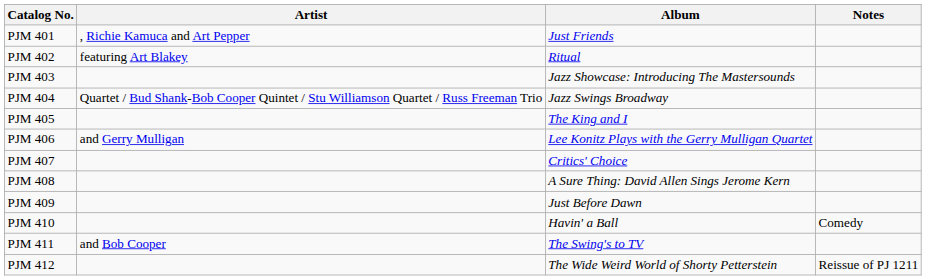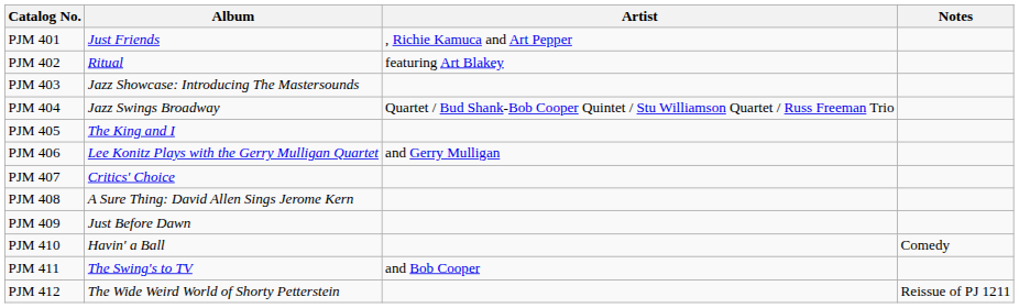 <table class="wikitable sortable">
 <tr>
 <th>Catalog No.</th>
+<th>Album</th>
 <th>Artist</th>
-<th>Album</th>
 <th>Notes</th>
 </tr>
 <tr>
 <td>PJM 401</td>
+<td><em><a href='#'>Just Friends</a></em></td>
 <td>, <a href='#'>Richie Kamuca</a> and <a href='#'>Art Pepper</a></td>
-<td><em><a href='#'>Just Friends</a></em></td>
 <td></td>
 </tr>
 <tr>
 <td>PJM 402</td>
+<td><em><a href='#'>Ritual</a></em></td>
 <td> featuring <a href='#'>Art Blakey</a></td>
-<td><em><a href='#'>Ritual</a></em></td>
 <td></td>
 </tr>
 <tr>
 <td>PJM 403</td>
+<td><em>Jazz Showcase: Introducing The Mastersounds</em></td>
 <td></td>
-<td><em>Jazz Showcase: Introducing The Mastersounds</em></td>
 <td></td>
 </tr>
 <tr>
 <td>PJM 404</td>
+<td><em>Jazz Swings Broadway</em></td>
 <td> Quartet / <a href='#'>Bud Shank</a>-<a href='#'>Bob Cooper</a> Quintet / <a href='#'>Stu Williamson</a> Quartet / <a href='#'>Russ Freeman</a> Trio</td>
-<td><em>Jazz Swings Broadway</em></td>
 <td></td>
 </tr>
 <tr>
 <td>PJM 405</td>
+<td><em><a href='#'>The King and I</a></em></td>
 <td></td>
-<td><em><a href='#'>The King and I</a></em></td>
 <td></td>
 </tr>
 <tr>
 <td>PJM 406</td>
+<td><em><a href='#'>Lee Konitz Plays with the Gerry Mulligan Quartet</a></em></td>
 <td> and <a href='#'>Gerry Mulligan</a></td>
-<td><em><a href='#'>Lee Konitz Plays with the Gerry Mulligan Quartet</a></em></td>
 <td></td>
 </tr>
 <tr>
 <td>PJM 407</td>
+<td><em><a href='#'>Critics' Choice</a></em></td>
 <td></td>
-<td><em><a href='#'>Critics' Choice</a></em></td>
 <td></td>
 </tr>
 <tr>
 <td>PJM 408</td>
+<td><em>A Sure Thing: David Allen Sings Jerome Kern</em></td>
 <td></td>
-<td><em>A Sure Thing: David Allen Sings Jerome Kern</em></td>
 <td></td>
 </tr>
 <tr>
 <td>PJM 409</td>
+<td><em>Just Before Dawn</em></td>
 <td></td>
-<td><em>Just Before Dawn</em></td>
 <td></td>
 </tr>
 <tr>
 <td>PJM 410</td>
+<td><em>Havin' a Ball</em></td>
 <td></td>
-<td><em>Havin' a Ball</em></td>
 <td>Comedy</td>
 </tr>
 <tr>
 <td>PJM 411</td>
+<td><em><a href='#'>The Swing's to TV</a></em></td>
 <td> and <a href='#'>Bob Cooper</a></td>
-<td><em><a href='#'>The Swing's to TV</a></em></td>
 <td></td>
 </tr>
 <tr>
 <td>PJM 412</td>
+<td><em>The Wide Weird World of Shorty Petterstein</em></td>
 <td></td>
-<td><em>The Wide Weird World of Shorty Petterstein</em></td>
 <td>Reissue of PJ 1211</td>
 </tr>
 </table>
